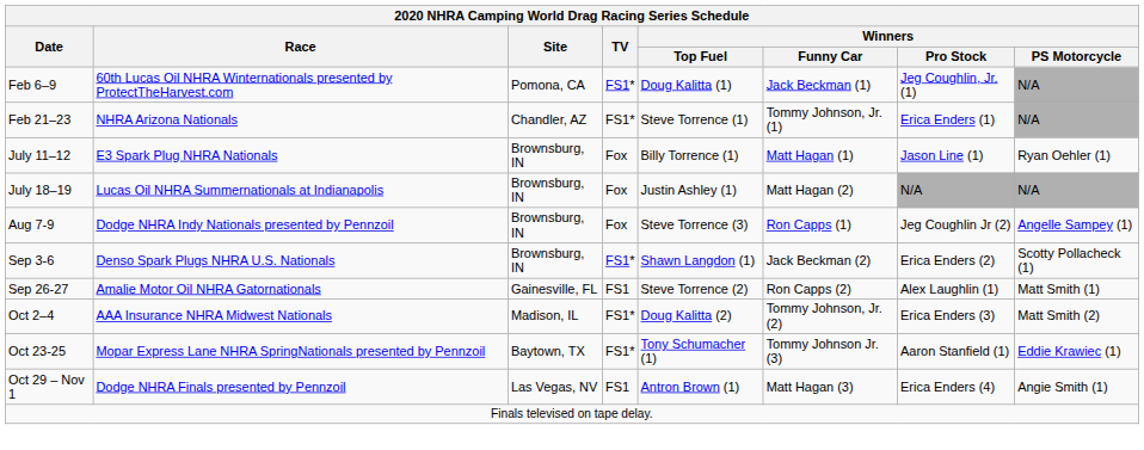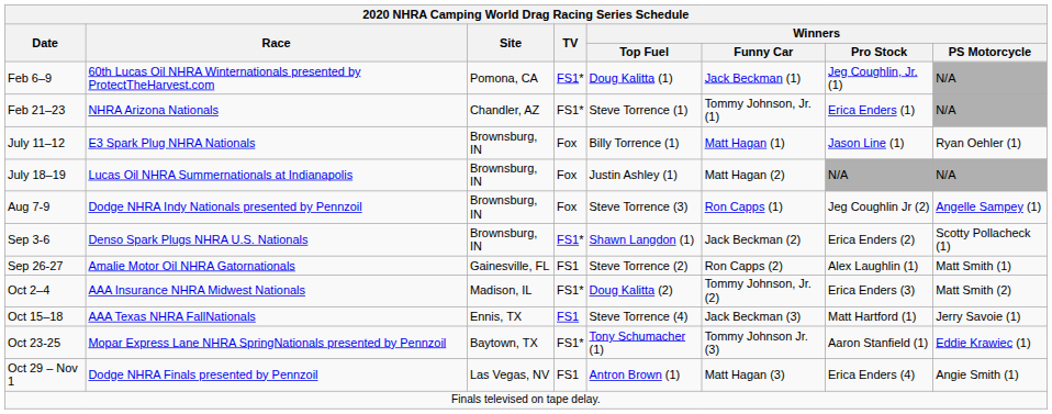 <table class="wikitable" style="font-size:90%;">
 <tr>
 <th colspan="8">2020 NHRA Camping World Drag Racing Series Schedule</th>
 </tr>
 <tr>
 <th rowspan="2">Date</th>
 <th rowspan="2">Race</th>
 <th rowspan="2">Site</th>
 <th rowspan="2">TV</th>
 <th colspan="4">Winners</th>
 </tr>
 <tr>
 <th>Top Fuel</th>
 <th>Funny Car</th>
 <th>Pro Stock</th>
 <th>PS Motorcycle</th>
 </tr>
 <tr>
 <td>Feb 6–9</td>
 <td><a href='#'>60th Lucas Oil NHRA Winternationals presented by ProtectTheHarvest.com</a></td>
 <td>Pomona, CA</td>
 <td><a href='#'>FS1</a>*</td>
 <td><a href='#'>Doug Kalitta</a> (1)</td>
 <td><a href='#'>Jack Beckman</a> (1)</td>
 <td><a href='#'>Jeg Coughlin, Jr.</a> (1)</td>
 <td style="background:#b0b0b0;">N/A</td>
 </tr>
 <tr>
 <td>Feb 21–23</td>
 <td><a href='#'>NHRA Arizona Nationals</a></td>
 <td>Chandler, AZ</td>
 <td>FS1*</td>
 <td>Steve Torrence (1)</td>
 <td>Tommy Johnson, Jr. (1)</td>
 <td><a href='#'>Erica Enders</a> (1)</td>
 <td style="background:#b0b0b0;">N/A</td>
 </tr>
 <tr>
 <td>July 11–12</td>
 <td><a href='#'>E3 Spark Plug NHRA Nationals</a></td>
 <td>Brownsburg, IN</td>
 <td>Fox</td>
 <td>Billy Torrence (1)</td>
 <td><a href='#'>Matt Hagan</a> (1)</td>
 <td><a href='#'>Jason Line</a> (1)</td>
 <td>Ryan Oehler (1)</td>
 </tr>
 <tr>
 <td>July 18–19 </td>
 <td><a href='#'>Lucas Oil NHRA Summernationals at Indianapolis</a></td>
 <td>Brownsburg, IN</td>
 <td>Fox</td>
 <td>Justin Ashley (1)</td>
 <td>Matt Hagan (2)</td>
 <td style="background:#b0b0b0;">N/A</td>
 <td style="background:#b0b0b0;">N/A</td>
 </tr>
 <tr>
 <td>Aug 7-9</td>
 <td><a href='#'>Dodge NHRA Indy Nationals presented by Pennzoil</a></td>
 <td>Brownsburg, IN</td>
 <td>Fox</td>
 <td>Steve Torrence (3)</td>
 <td><a href='#'>Ron Capps</a> (1)</td>
 <td>Jeg Coughlin Jr (2)</td>
 <td><a href='#'>Angelle Sampey</a> (1)</td>
 </tr>
 <tr>
 <td>Sep 3-6</td>
 <td><a href='#'>Denso Spark Plugs NHRA U.S. Nationals</a></td>
 <td>Brownsburg, IN</td>
 <td><a href='#'>FS1</a>*</td>
 <td><a href='#'>Shawn Langdon</a> (1)</td>
 <td>Jack Beckman (2)</td>
 <td>Erica Enders (2)</td>
 <td>Scotty Pollacheck (1)</td>
 </tr>
 <tr>
 <td>Sep 26-27</td>
 <td><a href='#'>Amalie Motor Oil NHRA Gatornationals</a></td>
 <td>Gainesville, FL</td>
 <td>FS1</td>
 <td>Steve Torrence (2)</td>
 <td>Ron Capps (2)</td>
 <td>Alex Laughlin (1)</td>
 <td>Matt Smith (1)</td>
 </tr>
 <tr>
 <td>Oct 2–4 </td>
 <td><a href='#'>AAA Insurance NHRA Midwest Nationals</a></td>
 <td>Madison, IL</td>
 <td>FS1*</td>
 <td><a href='#'>Doug Kalitta</a> (2)</td>
 <td>Tommy Johnson, Jr. (2)</td>
 <td>Erica Enders (3)</td>
 <td>Matt Smith (2)</td>
 </tr>
 <tr>
+<td>Oct 15–18</td>
+<td><a href='#'>AAA Texas NHRA FallNationals</a></td>
+<td>Ennis, TX</td>
+<td><a href='#'>FS1</a></td>
+<td>Steve Torrence (4)</td>
+<td>Jack Beckman (3)</td>
+<td>Matt Hartford (1)</td>
+<td>Jerry Savoie (1)</td>
+</tr>
+<tr>
 <td>Oct 23-25</td>
 <td><a href='#'>Mopar Express Lane NHRA SpringNationals presented by Pennzoil</a></td>
 <td>Baytown, TX</td>
 <td>FS1*</td>
 <td><a href='#'>Tony Schumacher</a> (1)</td>
 <td>Tommy Johnson Jr. (3)</td>
 <td>Aaron Stanfield (1)</td>
 <td><a href='#'>Eddie Krawiec</a> (1)</td>
 </tr>
 <tr>
 <td>Oct 29 – Nov 1</td>
 <td><a href='#'>Dodge NHRA Finals presented by Pennzoil</a></td>
 <td>Las Vegas, NV</td>
 <td>FS1</td>
 <td><a href='#'>Antron Brown</a> (1)</td>
 <td>Matt Hagan (3)</td>
 <td>Erica Enders (4)</td>
 <td>Angie Smith (1)</td>
 </tr>
 <tr>
 <td align="center" colspan="8" style="font-size: 10pt"> Finals televised on tape delay.</td>
 </tr>
 </table>
